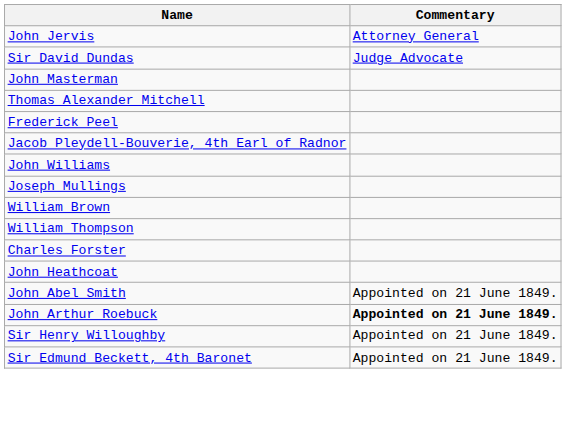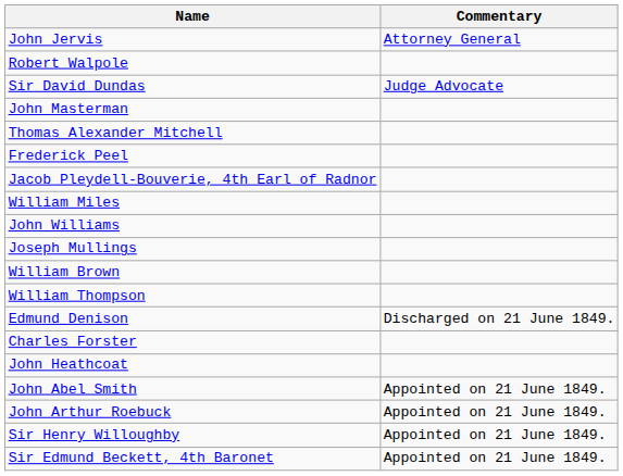 <table class="wikitable">
 <tr>
 <th>Name</th>
 <th>Commentary</th>
 </tr>
 <tr>
 <td><a href='#'>John Jervis</a> </td>
 <td><a href='#'>Attorney General</a></td>
+</tr>
+<tr>
+<td><a href='#'>Robert Walpole</a> </td>
+<td></td>
 </tr>
 <tr>
 <td><a href='#'>Sir David Dundas</a> </td>
 <td><a href='#'>Judge Advocate</a></td>
 </tr>
 <tr>
 <td><a href='#'>John Masterman</a> </td>
 <td></td>
 </tr>
 <tr>
 <td><a href='#'>Thomas Alexander Mitchell</a> </td>
 <td></td>
 </tr>
 <tr>
 <td><a href='#'>Frederick Peel</a> </td>
 <td></td>
 </tr>
 <tr>
 <td><a href='#'>Jacob Pleydell-Bouverie, 4th Earl of Radnor</a> </td>
 <td></td>
 </tr>
 <tr>
+<td><a href='#'>William Miles</a> </td>
+<td></td>
+</tr>
+<tr>
 <td><a href='#'>John Williams</a> </td>
 <td></td>
 </tr>
 <tr>
 <td><a href='#'>Joseph Mullings</a> </td>
 <td></td>
 </tr>
 <tr>
 <td><a href='#'>William Brown</a> </td>
 <td></td>
 </tr>
 <tr>
 <td><a href='#'>William Thompson</a> </td>
 <td></td>
 </tr>
 <tr>
+<td><a href='#'>Edmund Denison</a> </td>
+<td>Discharged on 21 June 1849.</td>
+</tr>
+<tr>
 <td><a href='#'>Charles Forster</a> </td>
 <td></td>
 </tr>
 <tr>
 <td><a href='#'>John Heathcoat</a> </td>
 <td></td>
 </tr>
 <tr>
 <td><a href='#'>John Abel Smith</a> </td>
 <td>Appointed on 21 June 1849.</td>
 </tr>
 <tr>
 <td><a href='#'>John Arthur Roebuck</a> </td>
-<td><strong>Appointed on 21 June 1849.</strong></td>
+<td>Appointed on 21 June 1849.</td>
 </tr>
 <tr>
 <td><a href='#'>Sir Henry Willoughby</a> </td>
 <td>Appointed on 21 June 1849.</td>
 </tr>
 <tr>
 <td><a href='#'>Sir Edmund Beckett, 4th Baronet</a> </td>
 <td>Appointed on 21 June 1849.</td>
 </tr>
 </table>
